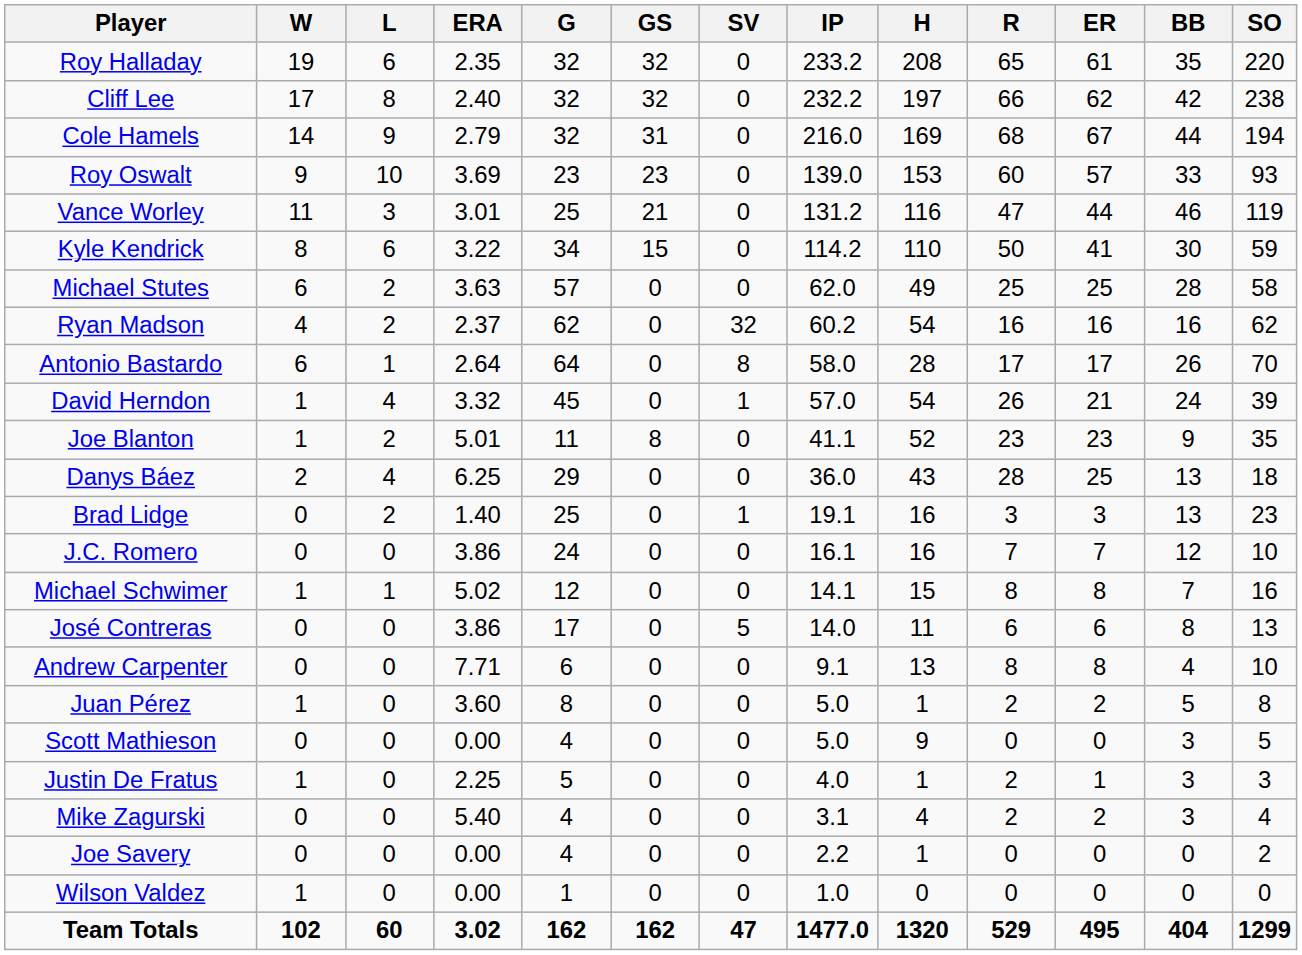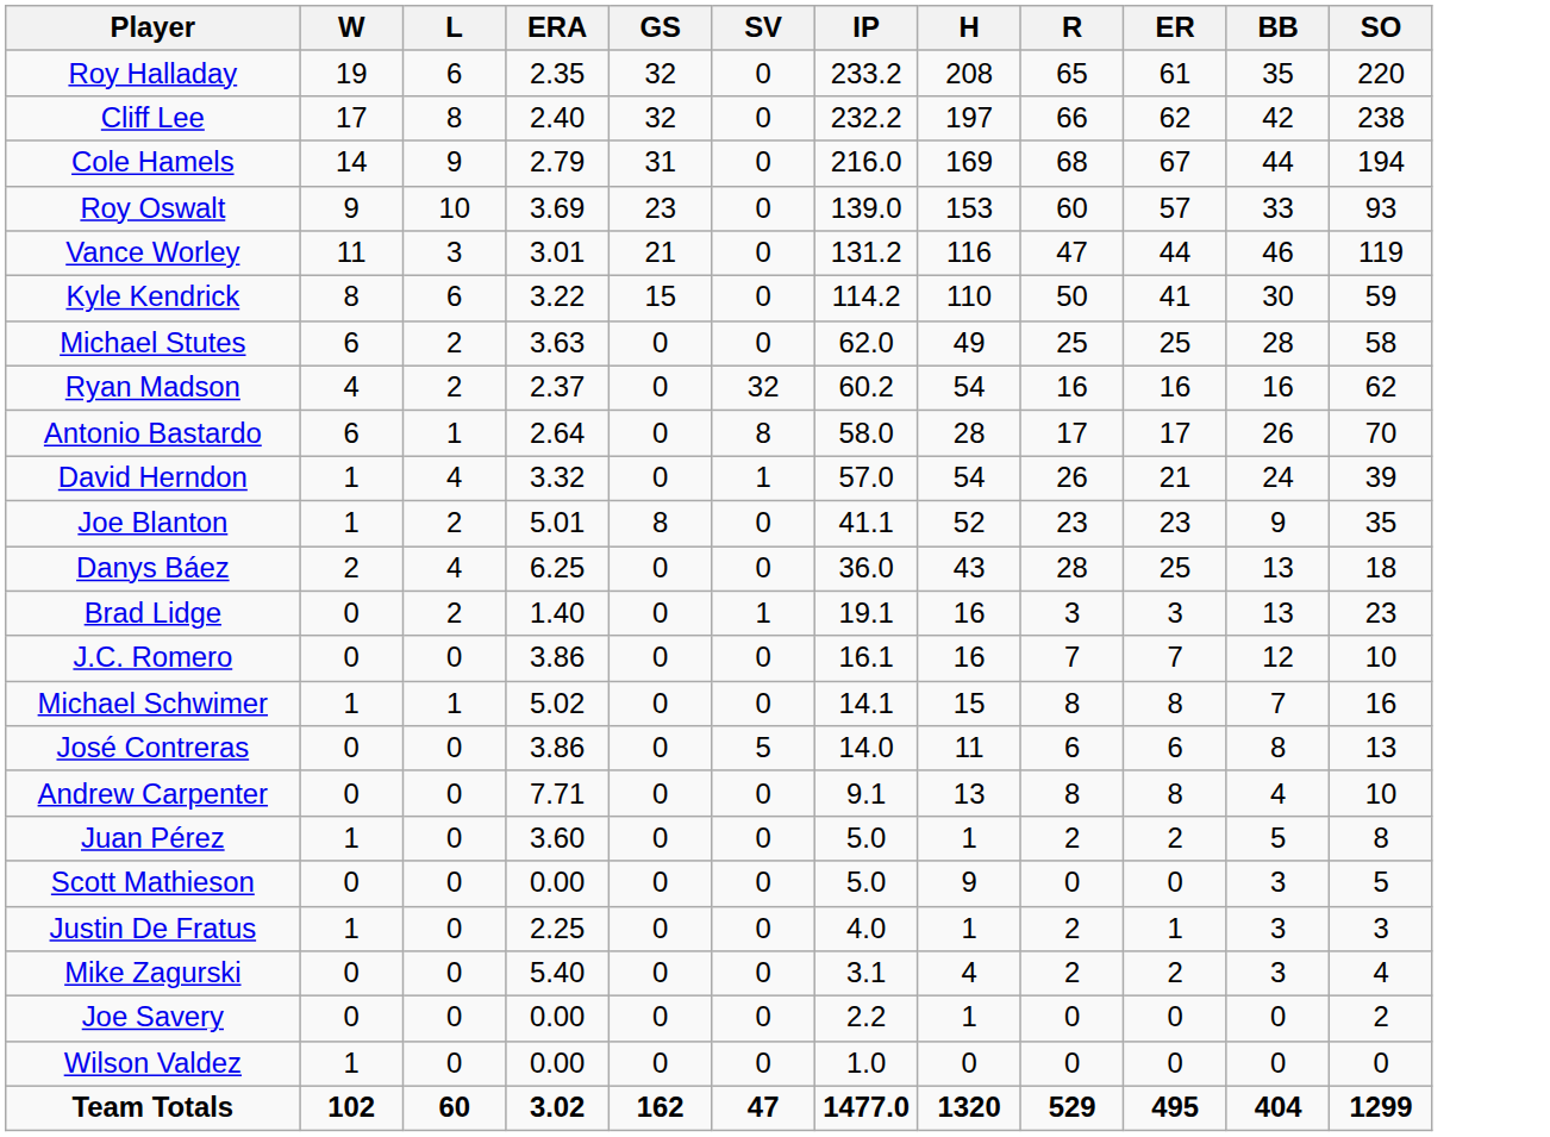 <table class=wikitable style="text-align:center">
 <tr>
 <th bgcolor=#DDDDFF; width="20%">Player</th>
 <th bgcolor=#DDDDFF; width="7%">W</th>
 <th bgcolor=#DDDDFF; width="7%">L</th>
 <th bgcolor=#DDDDFF; width="7%">ERA</th>
-<th bgcolor=#DDDDFF; width="7%">G</th>
 <th bgcolor=#DDDDFF; width="7%">GS</th>
 <th bgcolor=#DDDDFF; width="7%">SV</th>
 <th bgcolor=#DDDDFF; width="7%">IP</th>
 <th bgcolor=#DDDDFF; width="7%">H</th>
 <th bgcolor=#DDDDFF; width="7%">R</th>
 <th bgcolor=#DDDDFF; width="7%">ER</th>
 <th bgcolor=#DDDDFF; width="7%">BB</th>
 <th bgcolor=#DDDDFF; width="7%">SO</th>
 </tr>
 <tr>
 <td><a href='#'>Roy Halladay</a></td>
 <td>19</td>
 <td>6</td>
 <td>2.35</td>
 <td>32</td>
-<td>32</td>
 <td>0</td>
 <td>233.2</td>
 <td>208</td>
 <td>65</td>
 <td>61</td>
 <td>35</td>
 <td>220</td>
 </tr>
 <tr>
 <td><a href='#'>Cliff Lee</a></td>
 <td>17</td>
 <td>8</td>
 <td>2.40</td>
 <td>32</td>
-<td>32</td>
 <td>0</td>
 <td>232.2</td>
 <td>197</td>
 <td>66</td>
 <td>62</td>
 <td>42</td>
 <td>238</td>
 </tr>
 <tr>
 <td><a href='#'>Cole Hamels</a></td>
 <td>14</td>
 <td>9</td>
 <td>2.79</td>
-<td>32</td>
 <td>31</td>
 <td>0</td>
 <td>216.0</td>
 <td>169</td>
 <td>68</td>
 <td>67</td>
 <td>44</td>
 <td>194</td>
 </tr>
 <tr>
 <td><a href='#'>Roy Oswalt</a></td>
 <td>9</td>
 <td>10</td>
 <td>3.69</td>
 <td>23</td>
-<td>23</td>
 <td>0</td>
 <td>139.0</td>
 <td>153</td>
 <td>60</td>
 <td>57</td>
 <td>33</td>
 <td>93</td>
 </tr>
 <tr>
 <td><a href='#'>Vance Worley</a></td>
 <td>11</td>
 <td>3</td>
 <td>3.01</td>
-<td>25</td>
 <td>21</td>
 <td>0</td>
 <td>131.2</td>
 <td>116</td>
 <td>47</td>
 <td>44</td>
 <td>46</td>
 <td>119</td>
 </tr>
 <tr>
 <td><a href='#'>Kyle Kendrick</a></td>
 <td>8</td>
 <td>6</td>
 <td>3.22</td>
-<td>34</td>
 <td>15</td>
 <td>0</td>
 <td>114.2</td>
 <td>110</td>
 <td>50</td>
 <td>41</td>
 <td>30</td>
 <td>59</td>
 </tr>
 <tr>
 <td><a href='#'>Michael Stutes</a></td>
 <td>6</td>
 <td>2</td>
 <td>3.63</td>
-<td>57</td>
 <td>0</td>
 <td>0</td>
 <td>62.0</td>
 <td>49</td>
 <td>25</td>
 <td>25</td>
 <td>28</td>
 <td>58</td>
 </tr>
 <tr>
 <td><a href='#'>Ryan Madson</a></td>
 <td>4</td>
 <td>2</td>
 <td>2.37</td>
-<td>62</td>
 <td>0</td>
 <td>32</td>
 <td>60.2</td>
 <td>54</td>
 <td>16</td>
 <td>16</td>
 <td>16</td>
 <td>62</td>
 </tr>
 <tr>
 <td><a href='#'>Antonio Bastardo</a></td>
 <td>6</td>
 <td>1</td>
 <td>2.64</td>
-<td>64</td>
 <td>0</td>
 <td>8</td>
 <td>58.0</td>
 <td>28</td>
 <td>17</td>
 <td>17</td>
 <td>26</td>
 <td>70</td>
 </tr>
 <tr>
 <td><a href='#'>David Herndon</a></td>
 <td>1</td>
 <td>4</td>
 <td>3.32</td>
-<td>45</td>
 <td>0</td>
 <td>1</td>
 <td>57.0</td>
 <td>54</td>
 <td>26</td>
 <td>21</td>
 <td>24</td>
 <td>39</td>
 </tr>
 <tr>
 <td><a href='#'>Joe Blanton</a></td>
 <td>1</td>
 <td>2</td>
 <td>5.01</td>
-<td>11</td>
 <td>8</td>
 <td>0</td>
 <td>41.1</td>
 <td>52</td>
 <td>23</td>
 <td>23</td>
 <td>9</td>
 <td>35</td>
 </tr>
 <tr>
 <td><a href='#'>Danys Báez</a></td>
 <td>2</td>
 <td>4</td>
 <td>6.25</td>
-<td>29</td>
 <td>0</td>
 <td>0</td>
 <td>36.0</td>
 <td>43</td>
 <td>28</td>
 <td>25</td>
 <td>13</td>
 <td>18</td>
 </tr>
 <tr>
 <td><a href='#'>Brad Lidge</a></td>
 <td>0</td>
 <td>2</td>
 <td>1.40</td>
-<td>25</td>
 <td>0</td>
 <td>1</td>
 <td>19.1</td>
 <td>16</td>
 <td>3</td>
 <td>3</td>
 <td>13</td>
 <td>23</td>
 </tr>
 <tr>
 <td><a href='#'>J.C. Romero</a></td>
 <td>0</td>
 <td>0</td>
 <td>3.86</td>
-<td>24</td>
 <td>0</td>
 <td>0</td>
 <td>16.1</td>
 <td>16</td>
 <td>7</td>
 <td>7</td>
 <td>12</td>
 <td>10</td>
 </tr>
 <tr>
 <td><a href='#'>Michael Schwimer</a></td>
 <td>1</td>
 <td>1</td>
 <td>5.02</td>
-<td>12</td>
 <td>0</td>
 <td>0</td>
 <td>14.1</td>
 <td>15</td>
 <td>8</td>
 <td>8</td>
 <td>7</td>
 <td>16</td>
 </tr>
 <tr>
 <td><a href='#'>José Contreras</a></td>
 <td>0</td>
 <td>0</td>
 <td>3.86</td>
-<td>17</td>
 <td>0</td>
 <td>5</td>
 <td>14.0</td>
 <td>11</td>
 <td>6</td>
 <td>6</td>
 <td>8</td>
 <td>13</td>
 </tr>
 <tr>
 <td><a href='#'>Andrew Carpenter</a></td>
 <td>0</td>
 <td>0</td>
 <td>7.71</td>
-<td>6</td>
 <td>0</td>
 <td>0</td>
 <td>9.1</td>
 <td>13</td>
 <td>8</td>
 <td>8</td>
 <td>4</td>
 <td>10</td>
 </tr>
 <tr>
 <td><a href='#'>Juan Pérez</a></td>
 <td>1</td>
 <td>0</td>
 <td>3.60</td>
-<td>8</td>
 <td>0</td>
 <td>0</td>
 <td>5.0</td>
 <td>1</td>
 <td>2</td>
 <td>2</td>
 <td>5</td>
 <td>8</td>
 </tr>
 <tr>
 <td><a href='#'>Scott Mathieson</a></td>
 <td>0</td>
 <td>0</td>
 <td>0.00</td>
-<td>4</td>
 <td>0</td>
 <td>0</td>
 <td>5.0</td>
 <td>9</td>
 <td>0</td>
 <td>0</td>
 <td>3</td>
 <td>5</td>
 </tr>
 <tr>
 <td><a href='#'>Justin De Fratus</a></td>
 <td>1</td>
 <td>0</td>
 <td>2.25</td>
-<td>5</td>
 <td>0</td>
 <td>0</td>
 <td>4.0</td>
 <td>1</td>
 <td>2</td>
 <td>1</td>
 <td>3</td>
 <td>3</td>
 </tr>
 <tr>
 <td><a href='#'>Mike Zagurski</a></td>
 <td>0</td>
 <td>0</td>
 <td>5.40</td>
-<td>4</td>
 <td>0</td>
 <td>0</td>
 <td>3.1</td>
 <td>4</td>
 <td>2</td>
 <td>2</td>
 <td>3</td>
 <td>4</td>
 </tr>
 <tr>
 <td><a href='#'>Joe Savery</a></td>
 <td>0</td>
 <td>0</td>
 <td>0.00</td>
-<td>4</td>
 <td>0</td>
 <td>0</td>
 <td>2.2</td>
 <td>1</td>
 <td>0</td>
 <td>0</td>
 <td>0</td>
 <td>2</td>
 </tr>
 <tr>
 <td><a href='#'>Wilson Valdez</a></td>
 <td>1</td>
 <td>0</td>
 <td>0.00</td>
-<td>1</td>
 <td>0</td>
 <td>0</td>
 <td>1.0</td>
 <td>0</td>
 <td>0</td>
 <td>0</td>
 <td>0</td>
 <td>0</td>
 </tr>
 <tr>
 <td><strong>Team Totals</strong></td>
 <td><strong>102</strong></td>
 <td><strong>60</strong></td>
 <td><strong>3.02</strong></td>
 <td><strong>162</strong></td>
-<td><strong>162</strong></td>
 <td><strong>47</strong></td>
 <td><strong>1477.0</strong></td>
 <td><strong>1320</strong></td>
 <td><strong>529</strong></td>
 <td><strong>495</strong></td>
 <td><strong>404</strong></td>
 <td><strong>1299</strong></td>
 </tr>
 </table>
